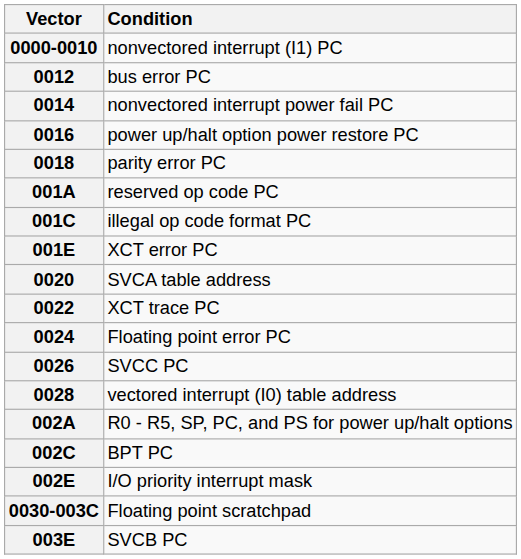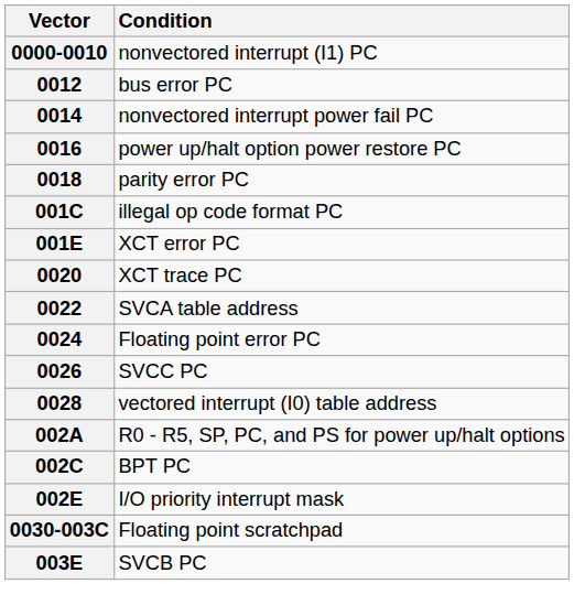 <table class=wikitable>
 <tr>
 <th style="text-align: center">Vector</th>
 <th style="text-align: left">Condition</th>
 </tr>
 <tr>
 <th>0000-0010</th>
 <td style="text-align: left">nonvectored interrupt (I1) PC</td>
 </tr>
 <tr>
 <th>0012</th>
 <td style="text-align: left">bus error PC</td>
 </tr>
 <tr>
 <th>0014</th>
 <td style="text-align: left">nonvectored interrupt power fail PC</td>
 </tr>
 <tr>
 <th>0016</th>
 <td style="text-align: left">power up/halt option power restore PC</td>
 </tr>
 <tr>
 <th>0018</th>
 <td style="text-align: left">parity error PC</td>
 </tr>
 <tr>
-<th>001A</th>
-<td style="text-align: left">reserved op code PC</td>
-</tr>
-<tr>
 <th>001C</th>
 <td style="text-align: left">illegal op code format PC</td>
 </tr>
 <tr>
 <th>001E</th>
 <td style="text-align: left">XCT error PC</td>
 </tr>
 <tr>
 <th>0020</th>
-<td style="text-align: left">SVCA table address</td>
+<td style="text-align: left">XCT trace PC</td>
 </tr>
 <tr>
 <th>0022</th>
-<td style="text-align: left">XCT trace PC</td>
+<td style="text-align: left">SVCA table address</td>
 </tr>
 <tr>
 <th>0024</th>
 <td style="text-align: left">Floating point error PC</td>
 </tr>
 <tr>
 <th>0026</th>
 <td style="text-align: left">SVCC PC</td>
 </tr>
 <tr>
 <th>0028</th>
 <td style="text-align: left">vectored interrupt (I0) table address</td>
 </tr>
 <tr>
 <th>002A</th>
 <td style="text-align: left">R0 - R5, SP, PC, and PS for power up/halt options</td>
 </tr>
 <tr>
 <th>002C</th>
 <td style="text-align: left">BPT PC</td>
 </tr>
 <tr>
 <th>002E</th>
 <td style="text-align: left">I/O priority interrupt mask</td>
 </tr>
 <tr>
 <th>0030-003C</th>
 <td style="text-align: left">Floating point scratchpad</td>
 </tr>
 <tr>
 <th>003E</th>
 <td style="text-align: left">SVCB PC</td>
 </tr>
 </table>
